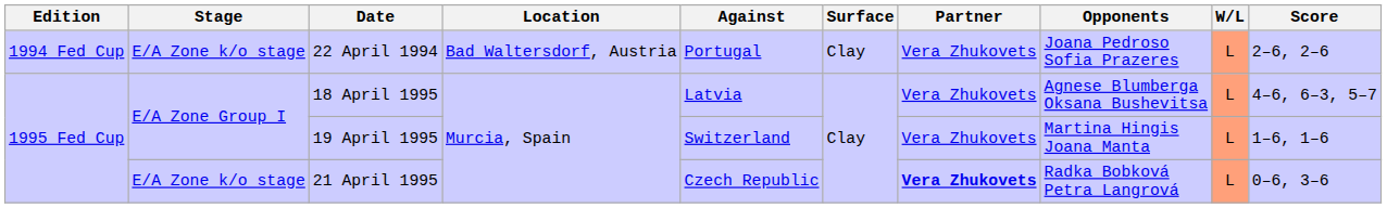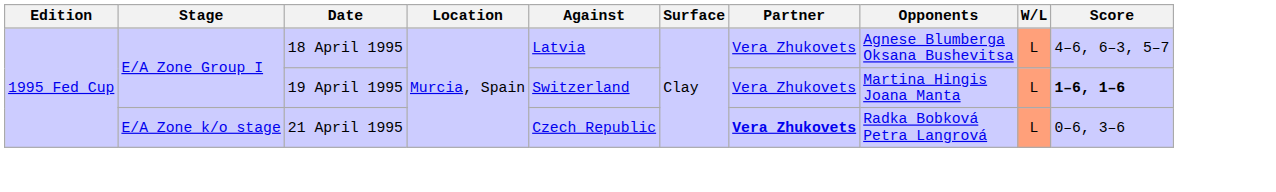 <table class=wikitable style=font-size:97%>
 <tr>
 <th>Edition</th>
 <th>Stage</th>
 <th>Date</th>
 <th>Location</th>
 <th>Against</th>
 <th>Surface</th>
 <th>Partner</th>
 <th>Opponents</th>
 <th>W/L</th>
 <th>Score</th>
-</tr>
-<tr style="background:#ccf;">
-<td><a href='#'>1994 Fed Cup</a></td>
-<td><a href='#'>E/A Zone k/o stage</a></td>
-<td>22 April 1994</td>
-<td><a href='#'>Bad Waltersdorf</a>, Austria</td>
-<td> <a href='#'>Portugal</a></td>
-<td>Clay</td>
-<td> <a href='#'>Vera Zhukovets</a></td>
-<td> <a href='#'>Joana Pedroso</a> <br>  <a href='#'>Sofia Prazeres</a></td>
-<td style="text-align:center; background:#ffa07a;">L</td>
-<td>2–6, 2–6</td>
 </tr>
 <tr style="background:#ccf;">
 <td rowspan="3"><a href='#'>1995 Fed Cup</a></td>
 <td rowspan="2"><a href='#'>E/A Zone Group I</a></td>
 <td>18 April 1995</td>
 <td rowspan="3"><a href='#'>Murcia</a>, Spain</td>
 <td> <a href='#'>Latvia</a></td>
 <td rowspan="3">Clay</td>
 <td> <a href='#'>Vera Zhukovets</a></td>
 <td> <a href='#'>Agnese Blumberga</a> <br>  <a href='#'>Oksana Bushevitsa</a></td>
 <td style="text-align:center; background:#ffa07a;">L</td>
 <td>4–6, 6–3, 5–7</td>
 </tr>
 <tr style="background:#ccf;">
 <td>19 April 1995</td>
 <td> <a href='#'>Switzerland</a></td>
 <td> <a href='#'>Vera Zhukovets</a></td>
 <td> <a href='#'>Martina Hingis</a> <br>  <a href='#'>Joana Manta</a></td>
 <td style="text-align:center; background:#ffa07a;">L</td>
-<td>1–6, 1–6</td>
+<td><strong>1–6, 1–6</strong></td>
 </tr>
 <tr style="background:#ccf;">
 <td><a href='#'>E/A Zone k/o stage</a></td>
 <td>21 April 1995</td>
 <td> <a href='#'>Czech Republic</a></td>
 <td><strong> <a href='#'>Vera Zhukovets</a></strong></td>
 <td> <a href='#'>Radka Bobková</a> <br>  <a href='#'>Petra Langrová</a></td>
 <td style="text-align:center; background:#ffa07a;">L</td>
 <td>0–6, 3–6</td>
 </tr>
 </table>
